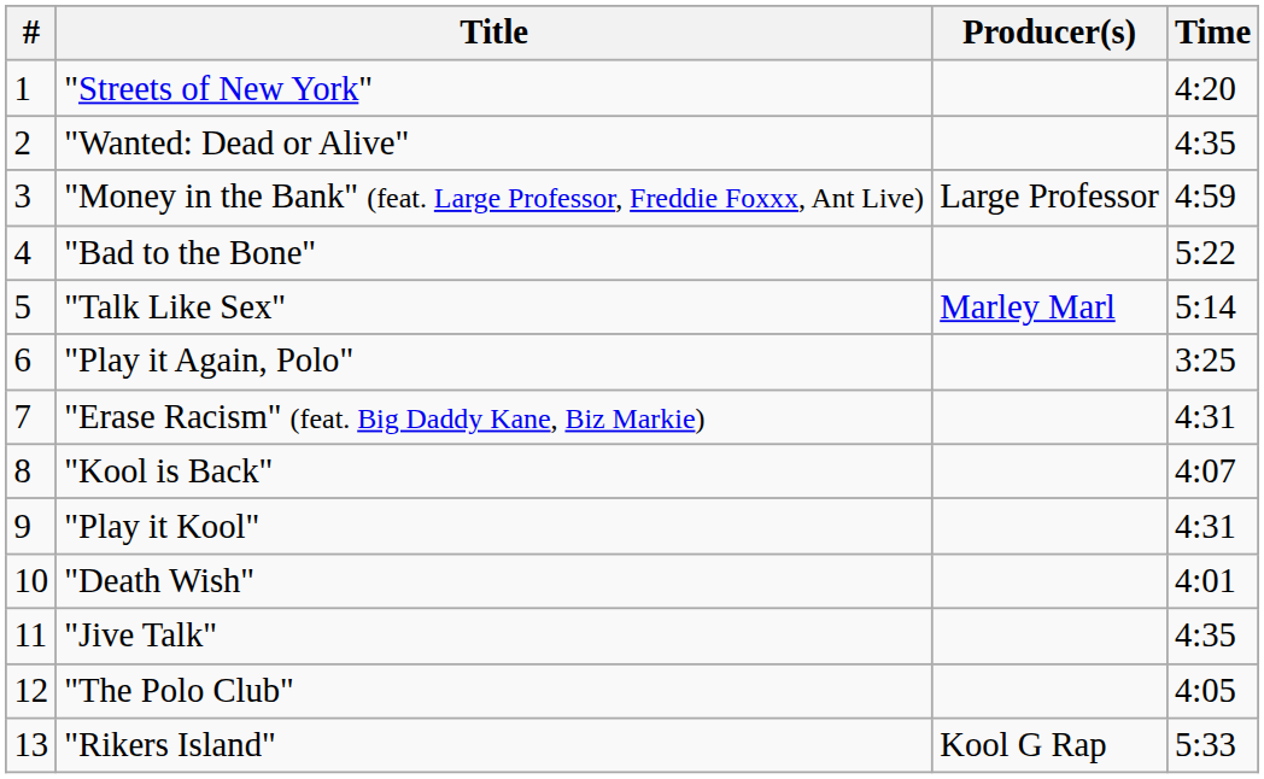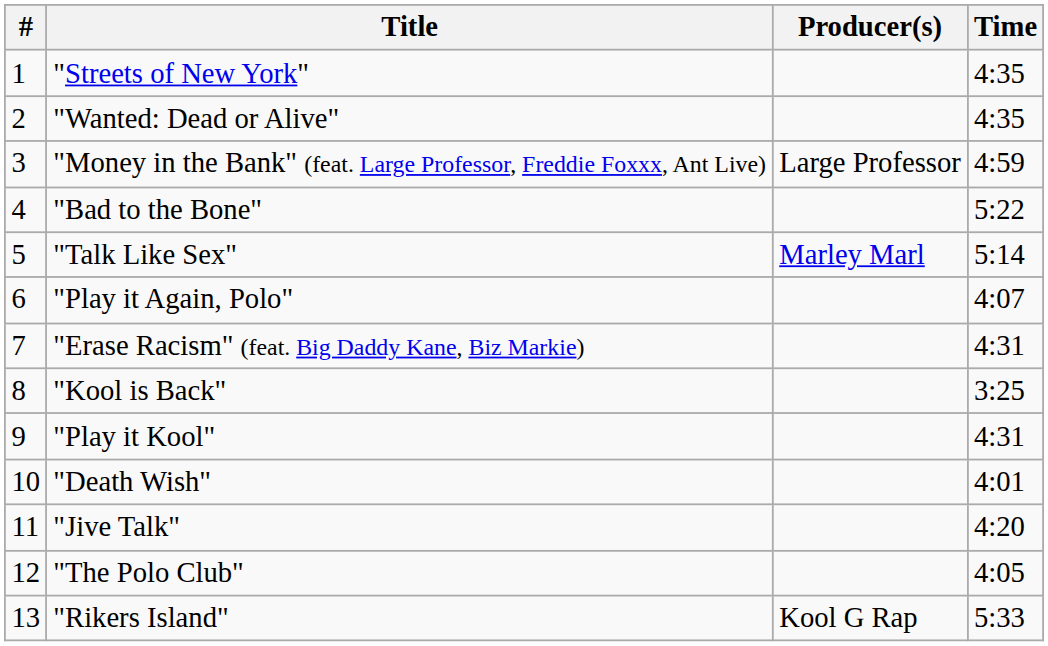 <table class="wikitable">
 <tr>
 <th>#</th>
 <th>Title</th>
 <th>Producer(s)</th>
 <th>Time</th>
 </tr>
 <tr>
 <td>1</td>
 <td>"<a href='#'>Streets of New York</a>"</td>
 <td></td>
-<td>4:20</td>
+<td>4:35</td>
 </tr>
 <tr>
 <td>2</td>
 <td>"Wanted: Dead or Alive"</td>
 <td></td>
 <td>4:35</td>
 </tr>
 <tr>
 <td>3</td>
 <td>"Money in the Bank" <small>(feat. <a href='#'>Large Professor</a>, <a href='#'>Freddie Foxxx</a>, Ant Live)</small></td>
 <td>Large Professor</td>
 <td>4:59</td>
 </tr>
 <tr>
 <td>4</td>
 <td>"Bad to the Bone"</td>
 <td></td>
 <td>5:22</td>
 </tr>
 <tr>
 <td>5</td>
 <td>"Talk Like Sex"</td>
 <td><a href='#'>Marley Marl</a></td>
 <td>5:14</td>
 </tr>
 <tr>
 <td>6</td>
 <td>"Play it Again, Polo"</td>
 <td></td>
-<td>3:25</td>
+<td>4:07</td>
 </tr>
 <tr>
 <td>7</td>
 <td>"Erase Racism" <small>(feat. <a href='#'>Big Daddy Kane</a>, <a href='#'>Biz Markie</a>)</small></td>
 <td></td>
 <td>4:31</td>
 </tr>
 <tr>
 <td>8</td>
 <td>"Kool is Back"</td>
 <td></td>
-<td>4:07</td>
+<td>3:25</td>
 </tr>
 <tr>
 <td>9</td>
 <td>"Play it Kool"</td>
 <td></td>
 <td>4:31</td>
 </tr>
 <tr>
 <td>10</td>
 <td>"Death Wish"</td>
 <td></td>
 <td>4:01</td>
 </tr>
 <tr>
 <td>11</td>
 <td>"Jive Talk"</td>
 <td></td>
-<td>4:35</td>
+<td>4:20</td>
 </tr>
 <tr>
 <td>12</td>
 <td>"The Polo Club"</td>
 <td></td>
 <td>4:05</td>
 </tr>
 <tr>
 <td>13</td>
 <td>"Rikers Island"</td>
 <td>Kool G Rap</td>
 <td>5:33</td>
 </tr>
 </table>
